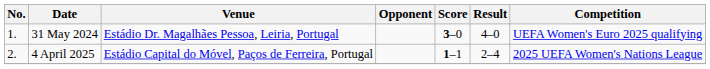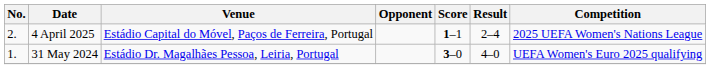 <table class="wikitable">
 <tr>
 <th>No.</th>
 <th>Date</th>
 <th>Venue</th>
 <th>Opponent</th>
 <th>Score</th>
 <th>Result</th>
 <th>Competition</th>
 </tr>
 <tr>
+<td>2.</td>
+<td>4 April 2025</td>
+<td><a href='#'>Estádio Capital do Móvel</a>, <a href='#'>Paços de Ferreira</a>, Portugal</td>
+<td></td>
+<td align=center><strong>1</strong>–1</td>
+<td align=center>2–4</td>
+<td><a href='#'>2025 UEFA Women's Nations League</a></td>
+</tr>
+<tr>
 <td>1.</td>
 <td>31 May 2024</td>
 <td><a href='#'>Estádio Dr. Magalhães Pessoa</a>, <a href='#'>Leiria</a>, <a href='#'>Portugal</a></td>
 <td></td>
 <td align=center><strong>3</strong>–0</td>
 <td align=center>4–0</td>
 <td><a href='#'>UEFA Women's Euro 2025 qualifying</a></td>
 </tr>
 <tr>
-<td>2.</td>
-<td>4 April 2025</td>
-<td><a href='#'>Estádio Capital do Móvel</a>, <a href='#'>Paços de Ferreira</a>, Portugal</td>
-<td></td>
-<td align=center><strong>1</strong>–1</td>
-<td align=center>2–4</td>
-<td><a href='#'>2025 UEFA Women's Nations League</a></td>
-</tr>
-<tr>
 </tr>
 </table>
